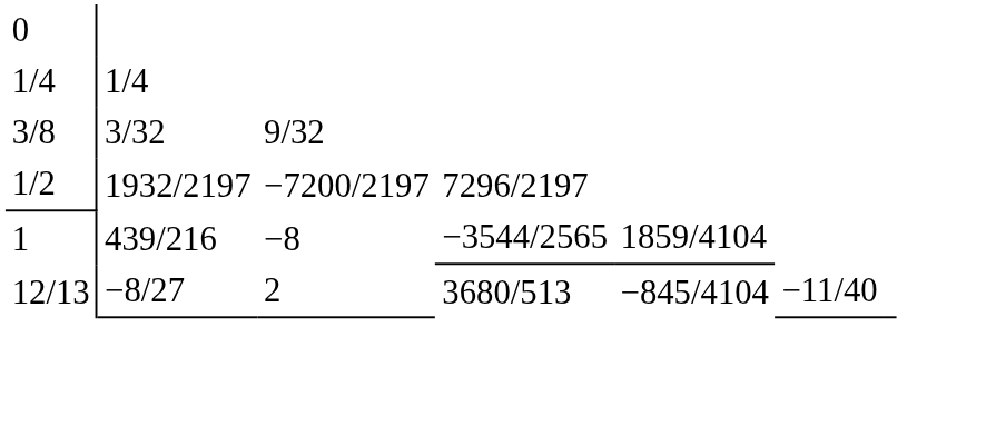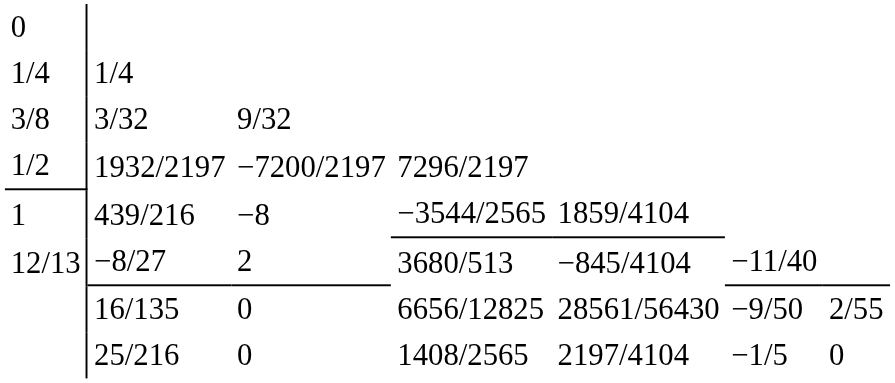 <table cellpadding=3px cellspacing=0px>
 <tr>
 <td width="20px"></td>
 <td style="border-right:1px solid;">0</td>
 </tr>
 <tr>
 <td></td>
 <td style="border-right:1px solid;">1/4</td>
 <td>1/4</td>
 </tr>
 <tr>
 <td></td>
 <td style="border-right:1px solid;">3/8</td>
 <td>3/32</td>
 <td>9/32</td>
 </tr>
 <tr>
 <td></td>
 <td style="border-right:1px solid; border-bottom:1px solid;">1/2</td>
 <td>1932/2197</td>
 <td>−7200/2197</td>
 <td>7296/2197</td>
 </tr>
 <tr>
 <td></td>
 <td style="border-right:1px solid;">1</td>
 <td>439/216</td>
 <td>−8</td>
 <td style="border-bottom:1px solid;">−3544/2565</td>
 <td style="border-bottom:1px solid;">1859/4104</td>
 </tr>
 <tr>
 <td></td>
 <td style="border-right:1px solid;">12/13</td>
 <td style="border-bottom:1px solid;">−8/27</td>
 <td style="border-bottom:1px solid;">2</td>
 <td>3680/513</td>
 <td>−845/4104</td>
 <td style="border-bottom:1px solid;">−11/40</td>
 <td style="border-bottom:1px solid;"></td>
 </tr>
+<tr>
+<td></td>
+<td style="border-right:1px solid;"></td>
+<td>16/135</td>
+<td>0</td>
+<td>6656/12825</td>
+<td>28561/56430</td>
+<td>−9/50</td>
+<td>2/55</td>
+</tr>
+<tr>
+<td></td>
+<td style="border-right:1px solid;"></td>
+<td>25/216</td>
+<td>0</td>
+<td>1408/2565</td>
+<td>2197/4104</td>
+<td>−1/5</td>
+<td>0</td>
+</tr>
 </table>
